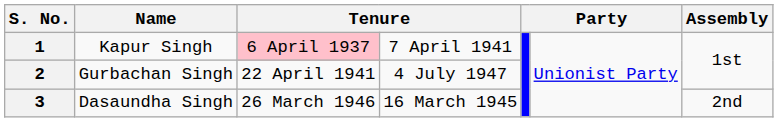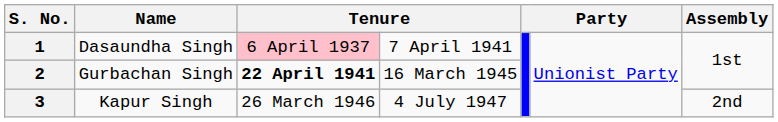 <table class="wikitable" style="text-align:center">
 <tr>
 <th>S. No.</th>
 <th>Name</th>
 <th colspan=2>Tenure</th>
 <th colspan=2>Party</th>
 <th>Assembly</th>
 </tr>
 <tr>
 <th>1</th>
-<td>Kapur Singh</td>
+<td>Dasaundha Singh</td>
 <td style="background: pink;">6 April 1937</td>
 <td>7 April 1941</td>
 <td rowspan=3 bgcolor=blue></td>
 <td rowspan=3><a href='#'>Unionist Party</a></td>
 <td rowspan=2>1st</td>
 </tr>
 <tr>
 <th>2</th>
 <td>Gurbachan Singh</td>
-<td>22 April 1941</td>
-<td>4 July 1947</td>
+<td><strong>22 April 1941</strong></td>
+<td>16 March 1945</td>
 </tr>
 <tr>
 <th>3</th>
-<td>Dasaundha Singh</td>
+<td>Kapur Singh</td>
 <td>26 March 1946</td>
-<td>16 March 1945</td>
+<td>4 July 1947</td>
 <td>2nd</td>
 </tr>
 </table>
